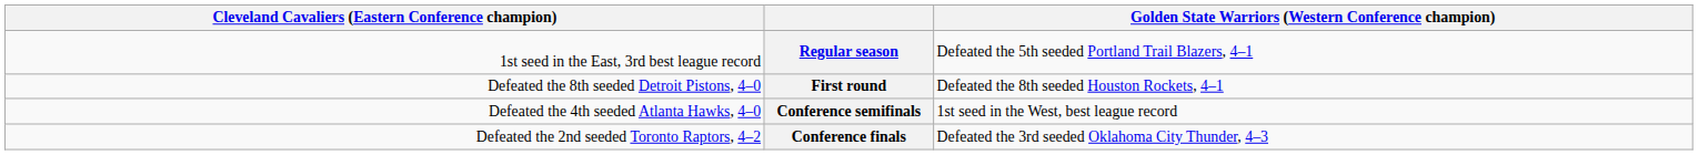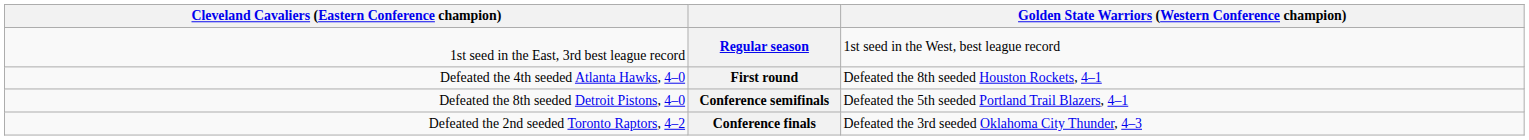 <table style="width:100%; font-size:90%" class="wikitable">
 <tr valign=top>
 <th colspan="2" style="width:45%;"><a href='#'>Cleveland Cavaliers</a> (<a href='#'>Eastern Conference</a> champion)</th>
 <th></th>
 <th colspan="2" style="width:45%;"><a href='#'>Golden State Warriors</a> (<a href='#'>Western Conference</a> champion)</th>
 </tr>
 <tr>
 <td align=right><br> 1st seed in the East, 3rd best league record</td>
 <th colspan=2><a href='#'>Regular season</a></th>
-<td align=left>Defeated the 5th seeded <a href='#'>Portland Trail Blazers</a>, <a href='#'>4–1</a></td>
+<td> 1st seed in the West, best league record</td>
 </tr>
 <tr>
-<td align=right>Defeated the 8th seeded <a href='#'>Detroit Pistons</a>, <a href='#'>4–0</a></td>
+<td align=right>Defeated the 4th seeded <a href='#'>Atlanta Hawks</a>, <a href='#'>4–0</a></td>
 <th colspan=2>First round</th>
 <td align=left>Defeated the 8th seeded <a href='#'>Houston Rockets</a>, <a href='#'>4–1</a></td>
 </tr>
 <tr>
-<td align=right>Defeated the 4th seeded <a href='#'>Atlanta Hawks</a>, <a href='#'>4–0</a></td>
+<td align=right>Defeated the 8th seeded <a href='#'>Detroit Pistons</a>, <a href='#'>4–0</a></td>
 <th colspan=2>Conference semifinals</th>
-<td> 1st seed in the West, best league record</td>
+<td align=left>Defeated the 5th seeded <a href='#'>Portland Trail Blazers</a>, <a href='#'>4–1</a></td>
 </tr>
 <tr>
 <td align=right>Defeated the 2nd seeded <a href='#'>Toronto Raptors</a>, <a href='#'>4–2</a></td>
 <th colspan=2>Conference finals</th>
 <td align=left>Defeated the 3rd seeded <a href='#'>Oklahoma City Thunder</a>, <a href='#'>4–3</a></td>
 </tr>
 </table>
